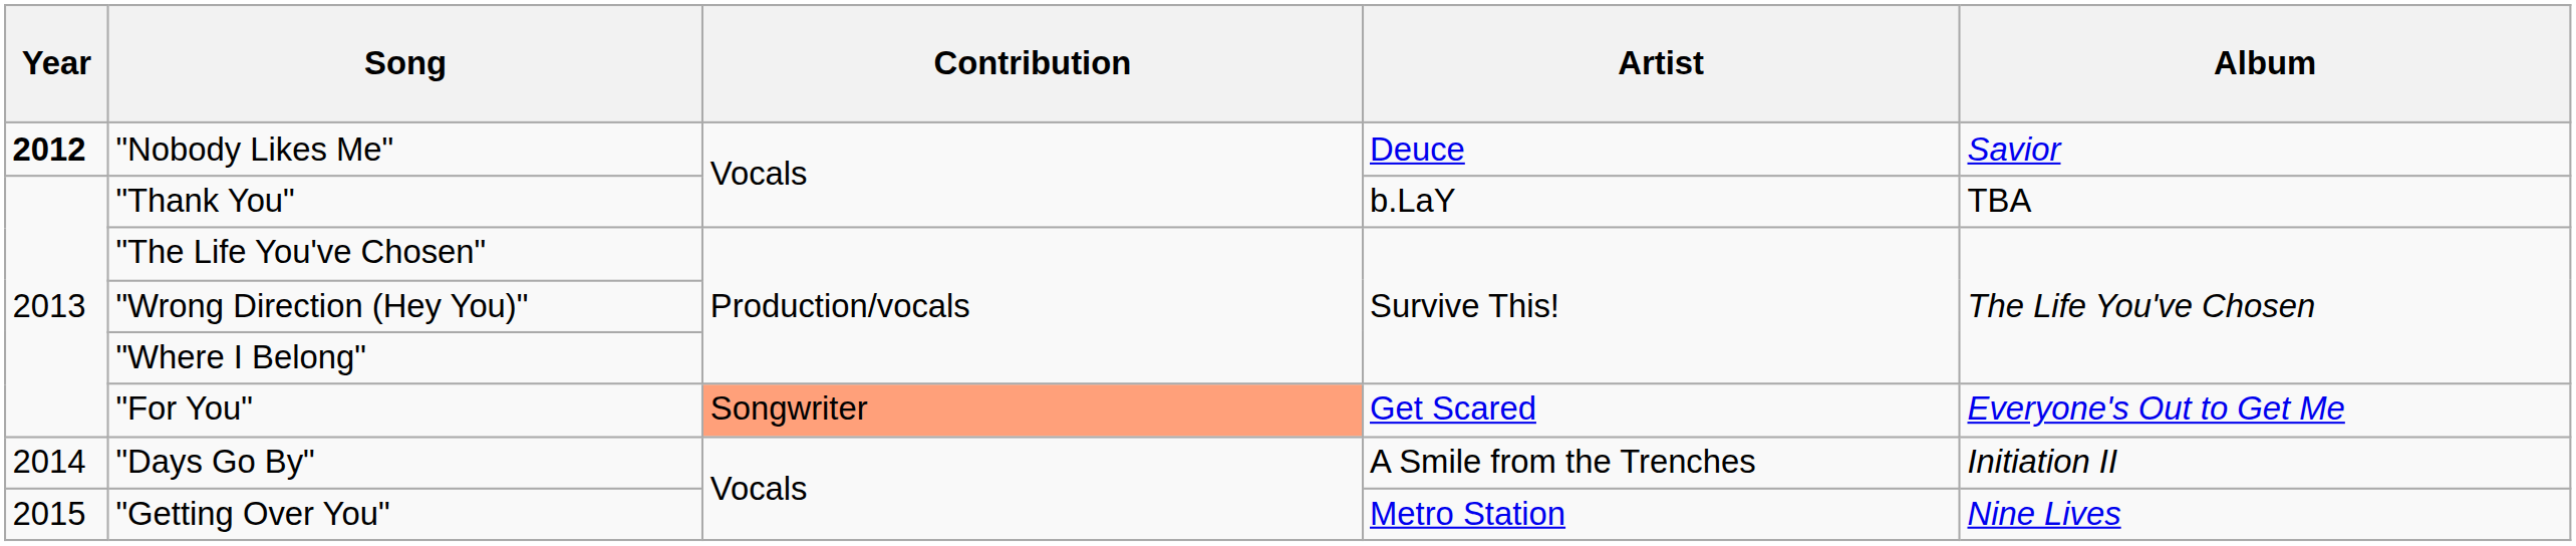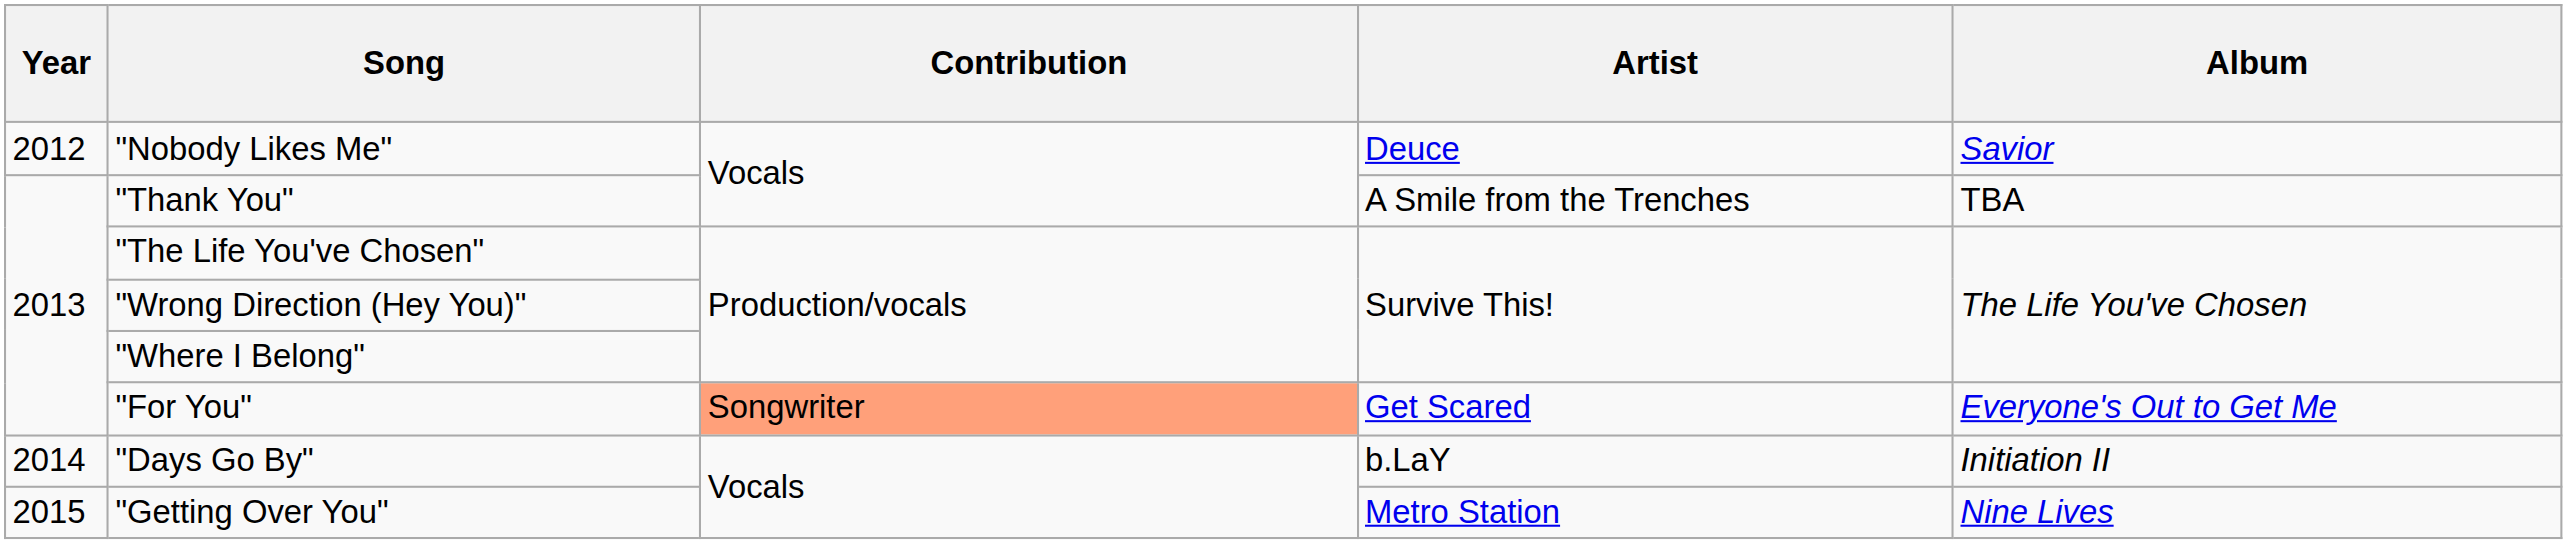 <table class="wikitable">
 <tr>
 <th style="text-align:center; width:50px;">Year</th>
 <th style="text-align:center; width:500px;height:50px;">Song</th>
 <th style="text-align:center; width:500px;height:50px;">Contribution</th>
 <th style="text-align:center; width:500px;height:50px;">Artist</th>
 <th style="text-align:center; width:500px;height:50px;">Album</th>
 </tr>
 <tr>
-<td><strong>2012</strong></td>
+<td>2012</td>
 <td>"Nobody Likes Me"</td>
 <td rowspan="2">Vocals</td>
 <td><a href='#'>Deuce</a></td>
 <td><em><a href='#'>Savior</a></em></td>
 </tr>
 <tr>
 <td rowspan="5">2013</td>
 <td>"Thank You"</td>
-<td>b.LaY</td>
+<td>A Smile from the Trenches</td>
 <td>TBA</td>
 </tr>
 <tr>
 <td>"The Life You've Chosen"</td>
 <td rowspan="3">Production/vocals</td>
 <td rowspan="3">Survive This!</td>
 <td rowspan="3"><em>The Life You've Chosen</em></td>
 </tr>
 <tr>
 <td>"Wrong Direction (Hey You)"</td>
 </tr>
 <tr>
 <td>"Where I Belong"</td>
 </tr>
 <tr>
 <td>"For You"</td>
 <td style="background: lightsalmon;">Songwriter</td>
 <td><a href='#'>Get Scared</a></td>
 <td><em><a href='#'>Everyone's Out to Get Me</a></em></td>
 </tr>
 <tr>
 <td>2014</td>
 <td>"Days Go By"</td>
 <td rowspan="2">Vocals</td>
-<td>A Smile from the Trenches</td>
+<td>b.LaY</td>
 <td><em>Initiation II</em></td>
 </tr>
 <tr>
 <td>2015</td>
 <td>"Getting Over You"</td>
 <td><a href='#'>Metro Station</a></td>
 <td><em><a href='#'>Nine Lives</a></em></td>
 </tr>
 </table>
